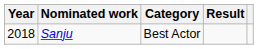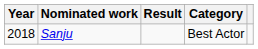 <table class="wikitable">
 <tr>
 <th scope="col">Year</th>
 <th scope="col">Nominated work</th>
+<th scope="col">Result</th>
 <th scope="col">Category</th>
-<th scope="col">Result</th>
 <th class="unsortable" scope="col"></th>
 </tr>
 <tr>
 <td>2018</td>
 <td><em><a href='#'>Sanju</a></em></td>
+<td></td>
 <td>Best Actor</td>
-<td></td>
 <td></td>
 </tr>
 </table>
